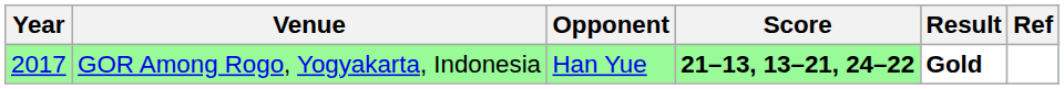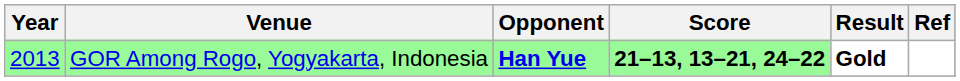 <table class="sortable wikitable" style="font-size: 90%">
 <tr>
 <th>Year</th>
 <th>Venue</th>
 <th>Opponent</th>
 <th>Score</th>
 <th>Result</th>
 <th>Ref</th>
 </tr>
 <tr style="background:#98FB98">
-<td align="center"><a href='#'>2017</a></td>
+<td align="center"><a href='#'>2013</a></td>
 <td align="left"><a href='#'>GOR Among Rogo</a>, <a href='#'>Yogyakarta</a>, Indonesia</td>
-<td align="left"> <a href='#'>Han Yue</a></td>
+<td align="left"><strong> <a href='#'>Han Yue</a></strong></td>
 <td align="left"><strong>21–13, 13–21, 24–22</strong></td>
 <td style="text-align:left; background:white"> <strong>Gold</strong></td>
 <td style="text-align:center; background:white"></td>
 </tr>
 </table>
